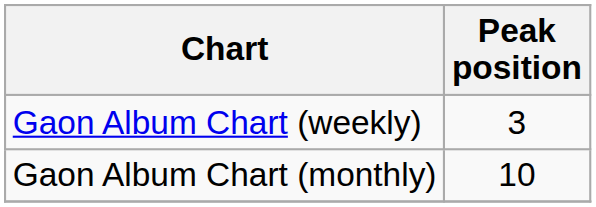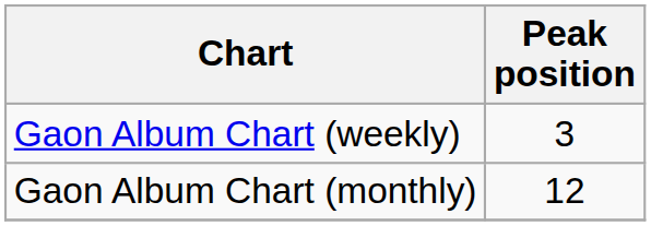 <table class="wikitable sortable">
 <tr>
 <th>Chart</th>
 <th>Peak<br>position</th>
 </tr>
 <tr>
 <td><a href='#'>Gaon Album Chart</a> (weekly)</td>
 <td align=center>3</td>
 </tr>
 <tr>
 <td>Gaon Album Chart (monthly)</td>
-<td align=center>10</td>
+<td align=center>12</td>
 </tr>
 <tr>
 </tr>
 </table>
